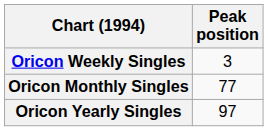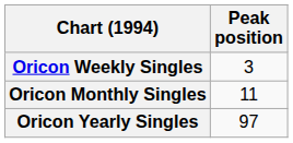 <table class="wikitable sortable plainrowheaders">
 <tr>
 <th scope="col">Chart (1994)</th>
 <th scope="col">Peak<br>position</th>
 </tr>
 <tr>
 <th scope="row"><a href='#'>Oricon</a> Weekly Singles</th>
 <td align="center">3</td>
 </tr>
 <tr>
 <th scope="row">Oricon Monthly Singles</th>
-<td align="center">77</td>
+<td align="center">11</td>
 </tr>
 <tr>
 <th scope="row">Oricon Yearly Singles</th>
 <td align="center">97</td>
 </tr>
 </table>
